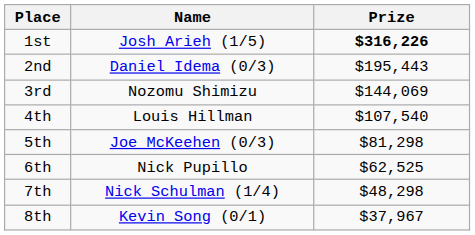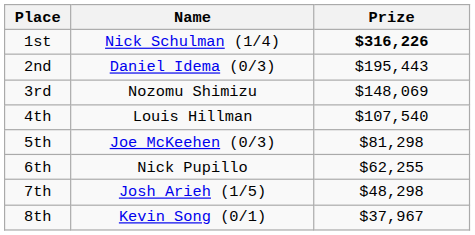 <table class="wikitable">
 <tr>
 <th width="50">Place</th>
 <th width="200">Name</th>
 <th width="125">Prize</th>
 </tr>
 <tr>
 <td align = "center">1st</td>
-<td align = "center"> <a href='#'>Josh Arieh</a> (1/5)</td>
+<td align = "center"> <a href='#'>Nick Schulman</a> (1/4)</td>
 <td align = "center"><strong>$316,226</strong></td>
 </tr>
 <tr>
 <td align = "center">2nd</td>
 <td align = "center"> <a href='#'>Daniel Idema</a> (0/3)</td>
 <td align = "center">$195,443</td>
 </tr>
 <tr>
 <td align = "center">3rd</td>
 <td align = "center"> Nozomu Shimizu</td>
-<td align = "center">$144,069</td>
+<td align = "center">$148,069</td>
 </tr>
 <tr>
 <td align = "center">4th</td>
 <td align = "center"> Louis Hillman</td>
 <td align = "center">$107,540</td>
 </tr>
 <tr>
 <td align = "center">5th</td>
 <td align = "center"> <a href='#'>Joe McKeehen</a> (0/3)</td>
 <td align = "center">$81,298</td>
 </tr>
 <tr>
 <td align = "center">6th</td>
 <td align = "center"> Nick Pupillo</td>
-<td align = "center">$62,525</td>
+<td align = "center">$62,255</td>
 </tr>
 <tr>
 <td align = "center">7th</td>
-<td align = "center"> <a href='#'>Nick Schulman</a> (1/4)</td>
+<td align = "center"> <a href='#'>Josh Arieh</a> (1/5)</td>
 <td align = "center">$48,298</td>
 </tr>
 <tr>
 <td align = "center">8th</td>
 <td align = "center"> <a href='#'>Kevin Song</a> (0/1)</td>
 <td align = "center">$37,967</td>
 </tr>
 </table>
